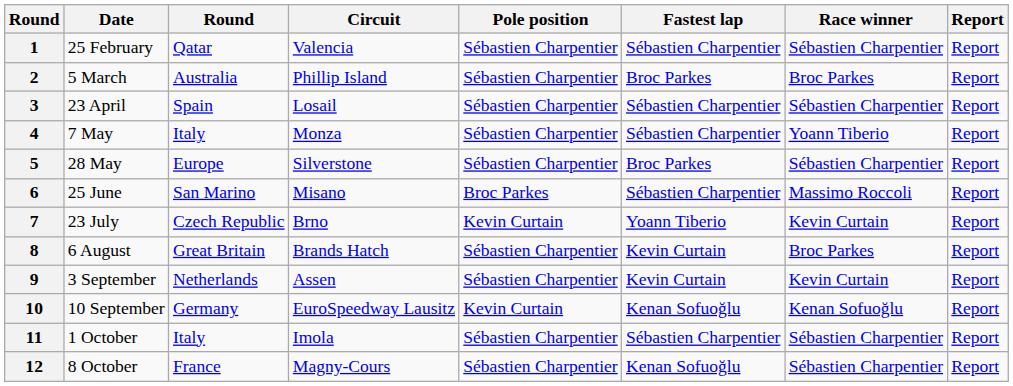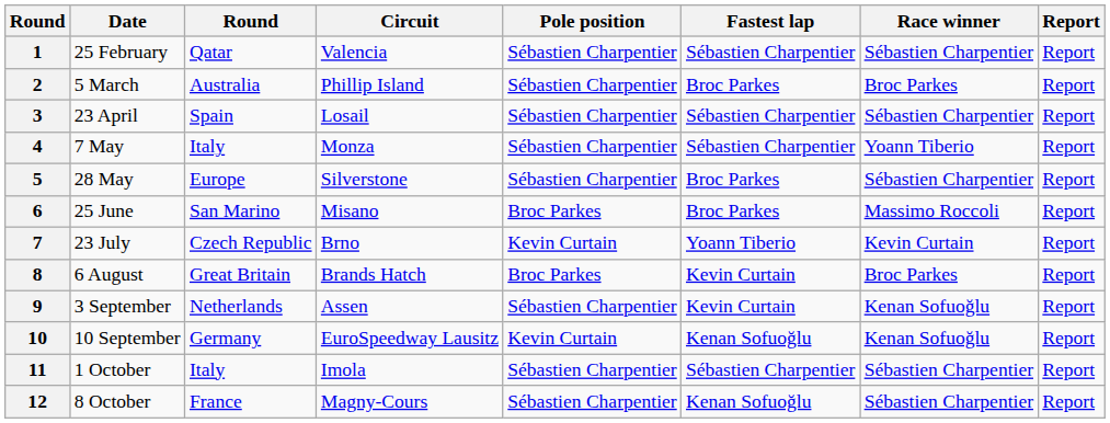 <table class="wikitable" style="font-size: 85%">
 <tr>
 <th>Round</th>
 <th>Date</th>
 <th>Round</th>
 <th>Circuit</th>
 <th>Pole position</th>
 <th>Fastest lap</th>
 <th>Race winner</th>
 <th>Report</th>
 </tr>
 <tr>
 <th>1</th>
 <td>25 February</td>
 <td> <a href='#'>Qatar</a></td>
 <td><a href='#'>Valencia</a></td>
 <td> <a href='#'>Sébastien Charpentier</a></td>
 <td> <a href='#'>Sébastien Charpentier</a></td>
 <td> <a href='#'>Sébastien Charpentier</a></td>
 <td><a href='#'>Report</a></td>
 </tr>
 <tr>
 <th>2</th>
 <td>5 March</td>
 <td> <a href='#'>Australia</a></td>
 <td><a href='#'>Phillip Island</a></td>
 <td> <a href='#'>Sébastien Charpentier</a></td>
 <td> <a href='#'>Broc Parkes</a></td>
 <td> <a href='#'>Broc Parkes</a></td>
 <td><a href='#'>Report</a></td>
 </tr>
 <tr>
 <th>3</th>
 <td>23 April</td>
 <td> <a href='#'>Spain</a></td>
 <td><a href='#'>Losail</a></td>
 <td> <a href='#'>Sébastien Charpentier</a></td>
 <td> <a href='#'>Sébastien Charpentier</a></td>
 <td> <a href='#'>Sébastien Charpentier</a></td>
 <td><a href='#'>Report</a></td>
 </tr>
 <tr>
 <th>4</th>
 <td>7 May</td>
 <td> <a href='#'>Italy</a></td>
 <td><a href='#'>Monza</a></td>
 <td> <a href='#'>Sébastien Charpentier</a></td>
 <td> <a href='#'>Sébastien Charpentier</a></td>
 <td> <a href='#'>Yoann Tiberio</a></td>
 <td><a href='#'>Report</a></td>
 </tr>
 <tr>
 <th>5</th>
 <td>28 May</td>
 <td> <a href='#'>Europe</a></td>
 <td><a href='#'>Silverstone</a></td>
 <td> <a href='#'>Sébastien Charpentier</a></td>
 <td> <a href='#'>Broc Parkes</a></td>
 <td> <a href='#'>Sébastien Charpentier</a></td>
 <td><a href='#'>Report</a></td>
 </tr>
 <tr>
 <th>6</th>
 <td>25 June</td>
 <td> <a href='#'>San Marino</a></td>
 <td><a href='#'>Misano</a></td>
 <td> <a href='#'>Broc Parkes</a></td>
-<td> <a href='#'>Sébastien Charpentier</a></td>
+<td> <a href='#'>Broc Parkes</a></td>
 <td> <a href='#'>Massimo Roccoli</a></td>
 <td><a href='#'>Report</a></td>
 </tr>
 <tr>
 <th>7</th>
 <td>23 July</td>
 <td> <a href='#'>Czech Republic</a></td>
 <td><a href='#'>Brno</a></td>
 <td> <a href='#'>Kevin Curtain</a></td>
 <td> <a href='#'>Yoann Tiberio</a></td>
 <td> <a href='#'>Kevin Curtain</a></td>
 <td><a href='#'>Report</a></td>
 </tr>
 <tr>
 <th>8</th>
 <td>6 August</td>
 <td> <a href='#'>Great Britain</a></td>
 <td><a href='#'>Brands Hatch</a></td>
-<td> <a href='#'>Sébastien Charpentier</a></td>
+<td> <a href='#'>Broc Parkes</a></td>
 <td> <a href='#'>Kevin Curtain</a></td>
 <td> <a href='#'>Broc Parkes</a></td>
 <td><a href='#'>Report</a></td>
 </tr>
 <tr>
 <th>9</th>
 <td>3 September</td>
 <td> <a href='#'>Netherlands</a></td>
 <td><a href='#'>Assen</a></td>
 <td> <a href='#'>Sébastien Charpentier</a></td>
 <td> <a href='#'>Kevin Curtain</a></td>
-<td> <a href='#'>Kevin Curtain</a></td>
+<td> <a href='#'>Kenan Sofuoğlu</a></td>
 <td><a href='#'>Report</a></td>
 </tr>
 <tr>
 <th>10</th>
 <td>10 September</td>
 <td> <a href='#'>Germany</a></td>
 <td><a href='#'>EuroSpeedway Lausitz</a></td>
 <td> <a href='#'>Kevin Curtain</a></td>
 <td> <a href='#'>Kenan Sofuoğlu</a></td>
 <td> <a href='#'>Kenan Sofuoğlu</a></td>
 <td><a href='#'>Report</a></td>
 </tr>
 <tr>
 <th>11</th>
 <td>1 October</td>
 <td> <a href='#'>Italy</a></td>
 <td><a href='#'>Imola</a></td>
 <td> <a href='#'>Sébastien Charpentier</a></td>
 <td> <a href='#'>Sébastien Charpentier</a></td>
 <td> <a href='#'>Sébastien Charpentier</a></td>
 <td><a href='#'>Report</a></td>
 </tr>
 <tr>
 <th>12</th>
 <td>8 October</td>
 <td> <a href='#'>France</a></td>
 <td><a href='#'>Magny-Cours</a></td>
 <td> <a href='#'>Sébastien Charpentier</a></td>
 <td> <a href='#'>Kenan Sofuoğlu</a></td>
 <td> <a href='#'>Sébastien Charpentier</a></td>
 <td><a href='#'>Report</a></td>
 </tr>
 </table>
